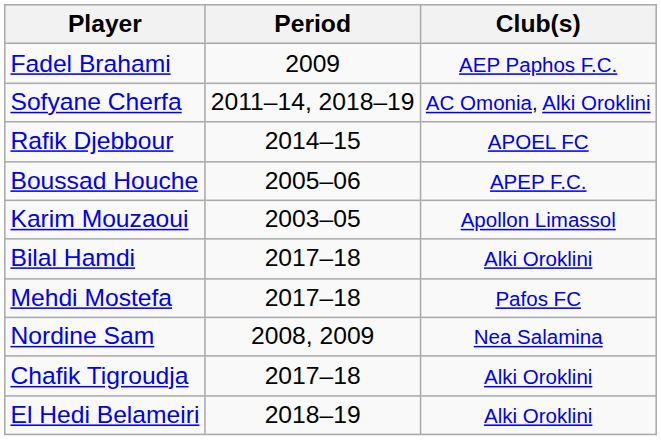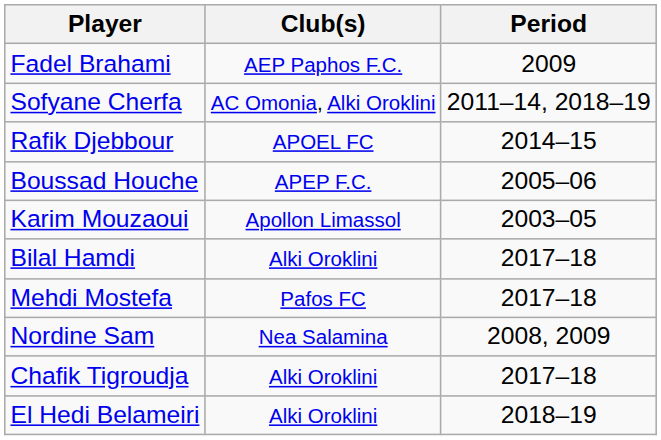 <table class="wikitable collapsible collapsed" style="text-align:center">
 <tr>
 <th scope="col">Player</th>
+<th scope="col" class="unsortable">Club(s)</th>
 <th scope="col">Period</th>
-<th scope="col" class="unsortable">Club(s)</th>
 </tr>
 <tr>
 <td align="left"><a href='#'>Fadel Brahami</a></td>
+<td><small><a href='#'>AEP Paphos F.C.</a></small></td>
 <td>2009</td>
-<td><small><a href='#'>AEP Paphos F.C.</a></small></td>
 </tr>
 <tr>
 <td align="left"><a href='#'>Sofyane Cherfa</a></td>
+<td><small><a href='#'>AC Omonia</a>, <a href='#'>Alki Oroklini</a></small></td>
 <td>2011–14, 2018–19</td>
-<td><small><a href='#'>AC Omonia</a>, <a href='#'>Alki Oroklini</a></small></td>
 </tr>
 <tr>
 <td align="left"><a href='#'>Rafik Djebbour</a></td>
+<td><small><a href='#'>APOEL FC</a></small></td>
 <td>2014–15</td>
-<td><small><a href='#'>APOEL FC</a></small></td>
 </tr>
 <tr>
 <td align="left"><a href='#'>Boussad Houche</a></td>
+<td><small><a href='#'>APEP F.C.</a></small></td>
 <td>2005–06</td>
-<td><small><a href='#'>APEP F.C.</a></small></td>
 </tr>
 <tr>
 <td align="left"><a href='#'>Karim Mouzaoui</a></td>
+<td><small><a href='#'>Apollon Limassol</a></small></td>
 <td>2003–05</td>
-<td><small><a href='#'>Apollon Limassol</a></small></td>
 </tr>
 <tr>
 <td align="left"><a href='#'>Bilal Hamdi</a></td>
+<td><small><a href='#'>Alki Oroklini</a></small></td>
 <td>2017–18</td>
-<td><small><a href='#'>Alki Oroklini</a></small></td>
 </tr>
 <tr>
 <td align="left"><a href='#'>Mehdi Mostefa</a></td>
+<td><small><a href='#'>Pafos FC</a></small></td>
 <td>2017–18</td>
-<td><small><a href='#'>Pafos FC</a></small></td>
 </tr>
 <tr>
 <td align="left"><a href='#'>Nordine Sam</a></td>
+<td><small><a href='#'>Nea Salamina</a></small></td>
 <td>2008, 2009</td>
-<td><small><a href='#'>Nea Salamina</a></small></td>
 </tr>
 <tr>
 <td align="left"><a href='#'>Chafik Tigroudja</a></td>
+<td><small><a href='#'>Alki Oroklini</a></small></td>
 <td>2017–18</td>
-<td><small><a href='#'>Alki Oroklini</a></small></td>
 </tr>
 <tr>
 <td align="left"><a href='#'>El Hedi Belameiri</a></td>
+<td><small><a href='#'>Alki Oroklini</a></small></td>
 <td>2018–19</td>
-<td><small><a href='#'>Alki Oroklini</a></small></td>
 </tr>
 </table>
